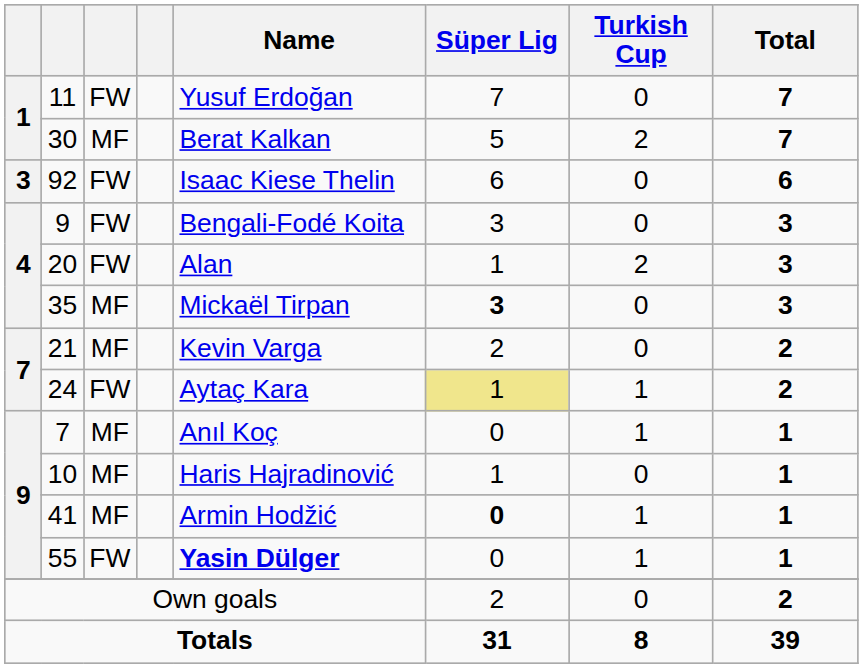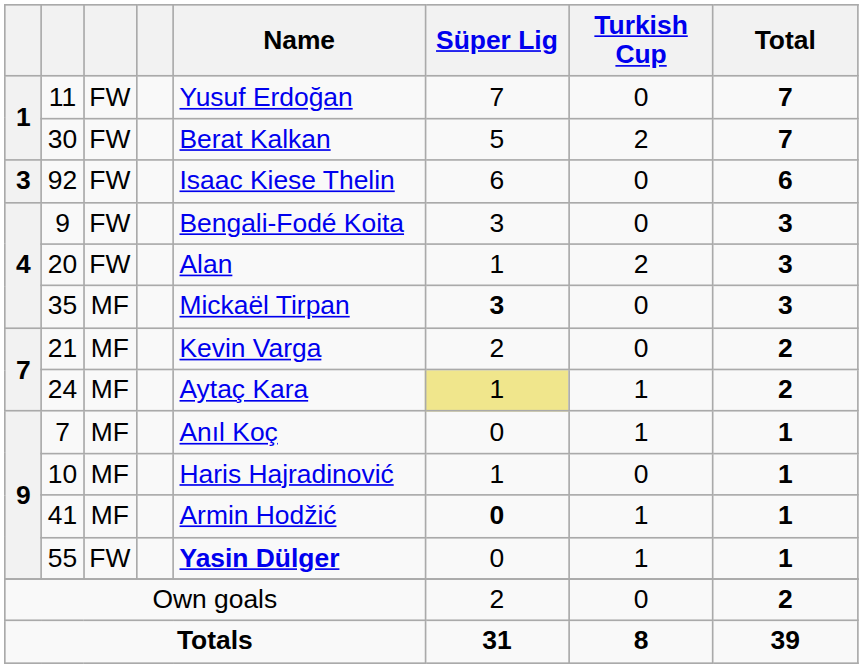 <table class="wikitable" style="text-align:center">
 <tr>
 <th width=15></th>
 <th width=15></th>
 <th width=15></th>
 <th width=15></th>
 <th width=145>Name</th>
 <th width=80><a href='#'>Süper Lig</a></th>
 <th width=80><a href='#'>Turkish Cup</a></th>
 <th width=80>Total</th>
 </tr>
 <tr>
 <th rowspan="2">1</th>
 <td>11</td>
 <td>FW</td>
 <td></td>
 <td align=left><a href='#'>Yusuf Erdoğan</a></td>
 <td>7</td>
 <td>0</td>
 <td><strong>7</strong></td>
 </tr>
 <tr>
 <td>30</td>
-<td>MF</td>
+<td>FW</td>
 <td></td>
 <td align=left><a href='#'>Berat Kalkan</a></td>
 <td>5</td>
 <td>2</td>
 <td><strong>7</strong></td>
 </tr>
 <tr>
 <th rowspan="1">3</th>
 <td>92</td>
 <td>FW</td>
 <td></td>
 <td align=left><a href='#'>Isaac Kiese Thelin</a></td>
 <td>6</td>
 <td>0</td>
 <td><strong>6</strong></td>
 </tr>
 <tr>
 <th rowspan="3">4</th>
 <td>9</td>
 <td>FW</td>
 <td></td>
 <td align=left><a href='#'>Bengali-Fodé Koita</a></td>
 <td>3</td>
 <td>0</td>
 <td><strong>3</strong></td>
 </tr>
 <tr>
 <td>20</td>
 <td>FW</td>
 <td></td>
 <td align=left><a href='#'>Alan</a></td>
 <td>1</td>
 <td>2</td>
 <td><strong>3</strong></td>
 </tr>
 <tr>
 <td>35</td>
 <td>MF</td>
 <td></td>
 <td align=left><a href='#'>Mickaël Tirpan</a></td>
 <td><strong>3</strong></td>
 <td>0</td>
 <td><strong>3</strong></td>
 </tr>
 <tr>
 <th rowspan="2">7</th>
 <td>21</td>
 <td>MF</td>
 <td></td>
 <td align=left><a href='#'>Kevin Varga</a></td>
 <td>2</td>
 <td>0</td>
 <td><strong>2</strong></td>
 </tr>
 <tr>
 <td>24</td>
-<td>FW</td>
+<td>MF</td>
 <td></td>
 <td align=left><a href='#'>Aytaç Kara</a></td>
 <td style="background: khaki;">1</td>
 <td>1</td>
 <td><strong>2</strong></td>
 </tr>
 <tr>
 <th rowspan="4">9</th>
 <td>7</td>
 <td>MF</td>
 <td></td>
 <td align=left><a href='#'>Anıl Koç</a></td>
 <td>0</td>
 <td>1</td>
 <td><strong>1</strong></td>
 </tr>
 <tr>
 <td>10</td>
 <td>MF</td>
 <td></td>
 <td align=left><a href='#'>Haris Hajradinović</a></td>
 <td>1</td>
 <td>0</td>
 <td><strong>1</strong></td>
 </tr>
 <tr>
 <td>41</td>
 <td>MF</td>
 <td></td>
 <td align=left><a href='#'>Armin Hodžić</a></td>
 <td><strong>0</strong></td>
 <td>1</td>
 <td><strong>1</strong></td>
 </tr>
 <tr>
 <td>55</td>
 <td>FW</td>
 <td></td>
 <td align=left><strong><a href='#'>Yasin Dülger</a></strong></td>
 <td>0</td>
 <td>1</td>
 <td><strong>1</strong></td>
 </tr>
 <tr>
 </tr>
 <tr class="sortbottom">
 <td colspan=5>Own goals</td>
 <td>2</td>
 <td>0</td>
 <td><strong>2</strong></td>
 </tr>
 <tr>
 <td colspan=5><strong>Totals</strong></td>
 <td><strong>31</strong></td>
 <td><strong>8</strong></td>
 <td><strong>39</strong></td>
 </tr>
 </table>
